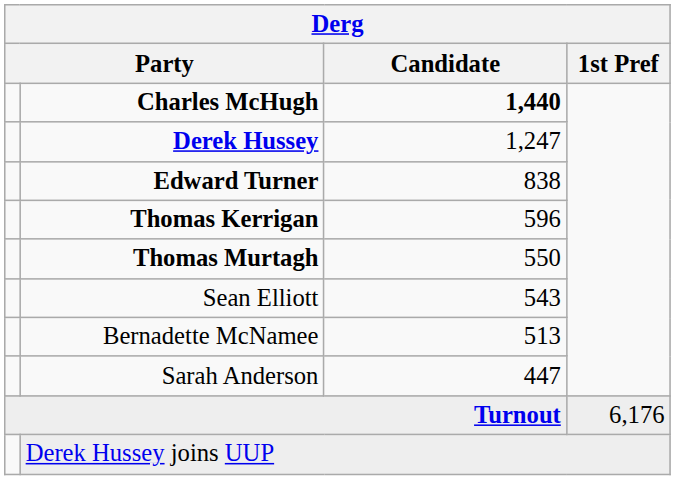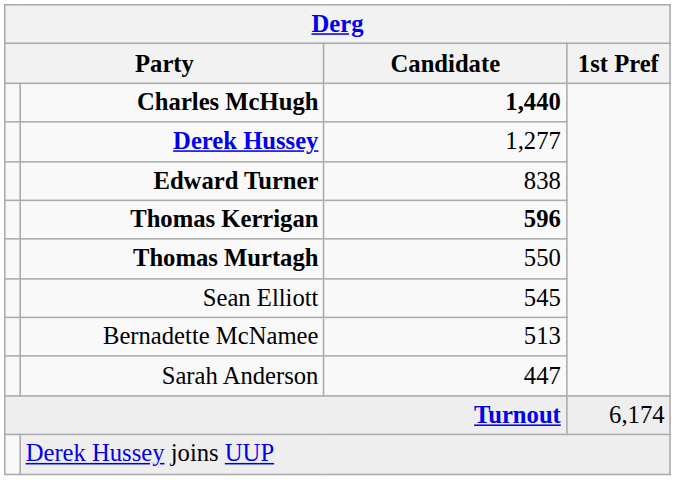 <table class="wikitable">
 <tr>
 <th colspan="4" align="center"><a href='#'>Derg</a></th>
 </tr>
 <tr>
 <th colspan="2" align="center" width=200>Party</th>
 <th width=150>Candidate</th>
 <th width=60>1st Pref</th>
 </tr>
 <tr>
 <td></td>
 <td align="right"><strong>Charles McHugh</strong></td>
 <td align="right"><strong>1,440</strong></td>
 </tr>
 <tr>
 <td></td>
 <td align="right"><strong><a href='#'>Derek Hussey</a></strong></td>
-<td align="right">1,247</td>
+<td align="right">1,277</td>
 </tr>
 <tr>
 <td></td>
 <td align="right"><strong>Edward Turner</strong></td>
 <td align="right">838</td>
 </tr>
 <tr>
 <td></td>
 <td align="right"><strong>Thomas Kerrigan</strong></td>
-<td align="right">596</td>
+<td align="right"><strong>596</strong></td>
 </tr>
 <tr>
 <td></td>
 <td align="right"><strong>Thomas Murtagh</strong></td>
 <td align="right">550</td>
 </tr>
 <tr>
 <td></td>
 <td align="right">Sean Elliott</td>
-<td align="right">543</td>
+<td align="right">545</td>
 </tr>
 <tr>
 <td></td>
 <td align="right">Bernadette McNamee</td>
 <td align="right">513</td>
 </tr>
 <tr>
 <td></td>
 <td align="right">Sarah Anderson</td>
 <td align="right">447</td>
 </tr>
 <tr bgcolor="EEEEEE">
 <td colspan=3 align="right"><strong><a href='#'>Turnout</a></strong></td>
-<td align="right">6,176</td>
+<td align="right">6,174</td>
 </tr>
 <tr>
 <td bgcolor=></td>
 <td colspan=3 bgcolor="EEEEEE"><a href='#'>Derek Hussey</a> joins <a href='#'>UUP</a></td>
 </tr>
 </table>
